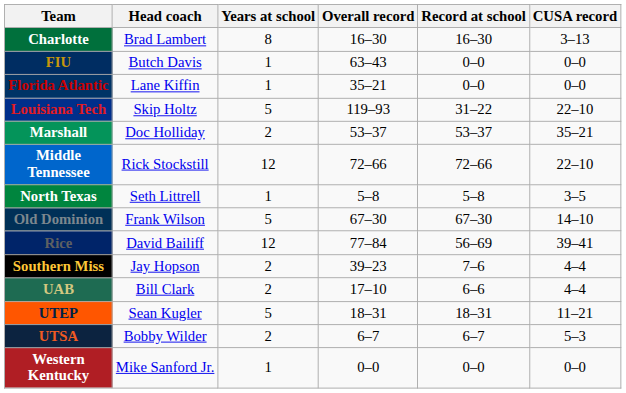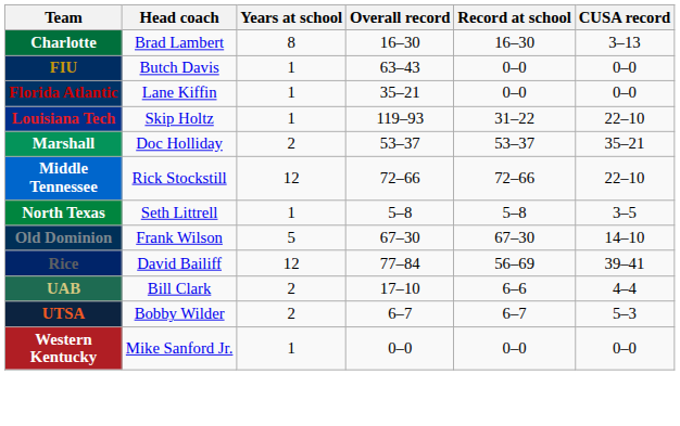 <table class="wikitable sortable" style="text-align: center;">
 <tr>
 <th width="110">Team</th>
 <th>Head coach</th>
 <th>Years at school</th>
 <th>Overall record</th>
 <th>Record at school</th>
 <th>CUSA record</th>
 </tr>
 <tr>
 <th style="background:#00703C; color:#FFFFFF;">Charlotte</th>
 <td><a href='#'>Brad Lambert</a></td>
 <td>8</td>
 <td>16–30</td>
 <td>16–30</td>
 <td>3–13</td>
 </tr>
 <tr>
 <th style="background:#002d62; color:#c5960c;">FIU</th>
 <td><a href='#'>Butch Davis</a></td>
 <td>1</td>
 <td>63–43</td>
 <td>0–0</td>
 <td>0–0</td>
 </tr>
 <tr>
 <th style="background:#003366; color:#CC0000;">Florida Atlantic</th>
 <td><a href='#'>Lane Kiffin</a></td>
 <td>1</td>
 <td>35–21</td>
 <td>0–0</td>
 <td>0–0</td>
 </tr>
 <tr>
 <th style="background:#002F8B; color:#E31B23;">Louisiana Tech</th>
 <td><a href='#'>Skip Holtz</a></td>
-<td>5</td>
+<td>1</td>
 <td>119–93</td>
 <td>31–22</td>
 <td>22–10</td>
 </tr>
 <tr>
 <th style="background:#04945a; color:#FFFFFF;">Marshall</th>
 <td><a href='#'>Doc Holliday</a></td>
 <td>2</td>
 <td>53–37</td>
 <td>53–37</td>
 <td>35–21</td>
 </tr>
 <tr>
 <th style="background:#0066CC; color:#ffffff;">Middle Tennessee</th>
 <td><a href='#'>Rick Stockstill</a></td>
 <td>12</td>
 <td>72–66</td>
 <td>72–66</td>
 <td>22–10</td>
 </tr>
 <tr>
 <th style="background:#00853E; color:#FFFFFF;">North Texas</th>
 <td><a href='#'>Seth Littrell</a></td>
 <td>1</td>
 <td>5–8</td>
 <td>5–8</td>
 <td>3–5</td>
 </tr>
 <tr>
 <th style="background:#003057; color:#7c878e;">Old Dominion</th>
 <td><a href='#'>Frank Wilson</a></td>
 <td>5</td>
 <td>67–30</td>
 <td>67–30</td>
 <td>14–10</td>
 </tr>
 <tr>
 <th style="background:#002469; color:#5e6062;">Rice</th>
 <td><a href='#'>David Bailiff</a></td>
 <td>12</td>
 <td>77–84</td>
 <td>56–69</td>
 <td>39–41</td>
 </tr>
 <tr>
-<th style="background:#000000; color:#FDC737;">Southern Miss</th>
-<td><a href='#'>Jay Hopson</a></td>
-<td>2</td>
-<td>39–23</td>
-<td>7–6</td>
-<td>4–4</td>
-</tr>
-<tr>
 <th style="background:#1E6B52; color:#d2c780;">UAB</th>
 <td><a href='#'>Bill Clark</a></td>
 <td>2</td>
 <td>17–10</td>
 <td>6–6</td>
 <td>4–4</td>
-</tr>
-<tr>
-<th style="background:#ff5600; color:#002147;">UTEP</th>
-<td><a href='#'>Sean Kugler</a></td>
-<td>5</td>
-<td>18–31</td>
-<td>18–31</td>
-<td>11–21</td>
 </tr>
 <tr>
 <th style="background:#0c2340; color:#f15a22;">UTSA</th>
 <td><a href='#'>Bobby Wilder</a></td>
 <td>2</td>
 <td>6–7</td>
 <td>6–7</td>
 <td>5–3</td>
 </tr>
 <tr>
 <th style="background:#B01E24; color:#FFFFFF;">Western Kentucky</th>
 <td><a href='#'>Mike Sanford Jr.</a></td>
 <td>1</td>
 <td>0–0</td>
 <td>0–0</td>
 <td>0–0</td>
 </tr>
 </table>
